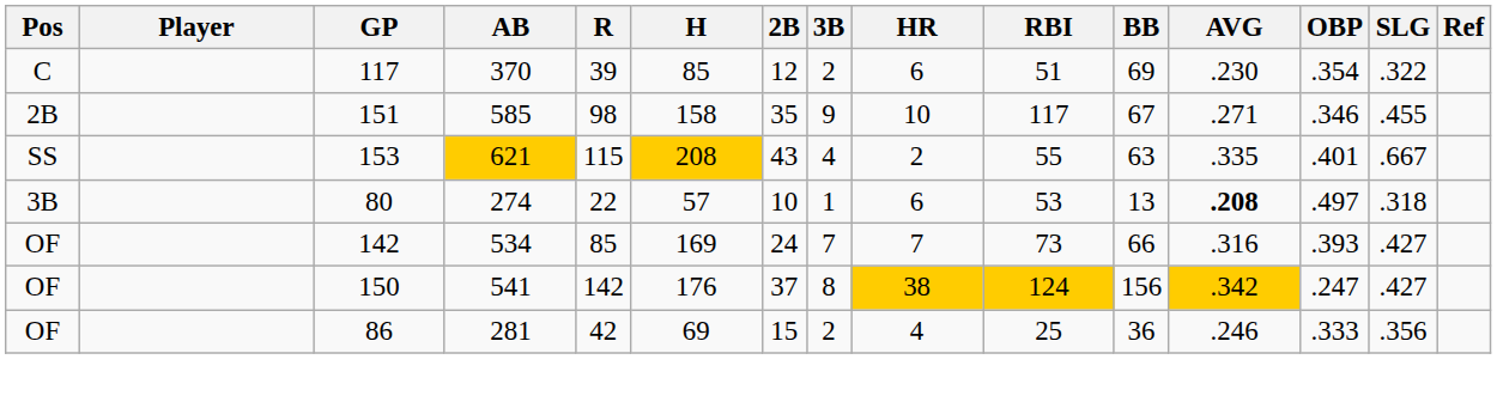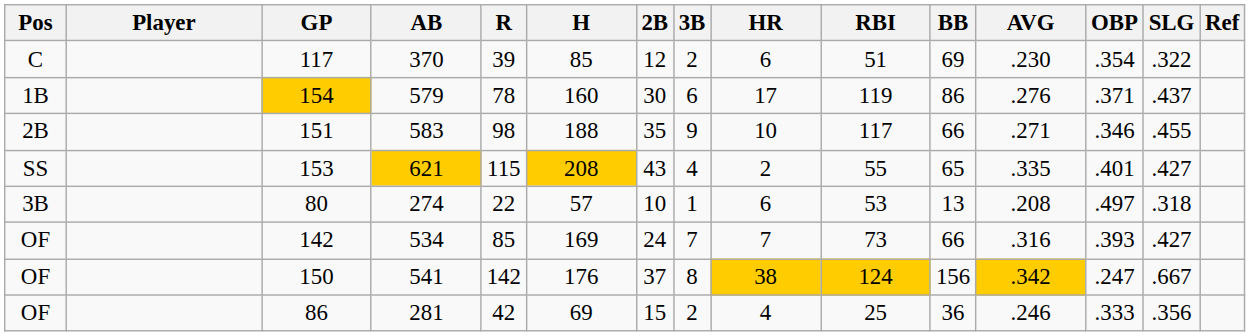 <table class="wikitable sortable">
 <tr>
 <th bgcolor="#DDDDFF" width="5%">Pos</th>
 <th bgcolor="#DDDDFF" width="16%">Player</th>
 <th bgcolor="#DDDDFF" width="9%">GP</th>
 <th bgcolor="#DDDDFF" width="9%">AB</th>
 <th>R</th>
 <th bgcolor="#DDDDFF" width="9%">H</th>
 <th>2B</th>
 <th>3B</th>
 <th bgcolor="#DDDDFF" width="9%">HR</th>
 <th bgcolor="#DDDDFF" width="9%">RBI</th>
 <th>BB</th>
 <th bgcolor="#DDDDFF" width="9%">AVG</th>
 <th>OBP</th>
 <th>SLG</th>
 <th>Ref</th>
 </tr>
 <tr align="center">
 <td>C</td>
 <td></td>
 <td>117</td>
 <td>370</td>
 <td>39</td>
 <td>85</td>
 <td>12</td>
 <td>2</td>
 <td>6</td>
 <td>51</td>
 <td>69</td>
 <td>.230</td>
 <td>.354</td>
 <td>.322</td>
 <td></td>
 </tr>
 <tr align="center">
+<td>1B</td>
+<td></td>
+<td bgcolor=#ffcc00>154</td>
+<td>579</td>
+<td>78</td>
+<td>160</td>
+<td>30</td>
+<td>6</td>
+<td>17</td>
+<td>119</td>
+<td>86</td>
+<td>.276</td>
+<td>.371</td>
+<td>.437</td>
+<td></td>
+</tr>
+<tr align="center">
 <td>2B</td>
 <td></td>
 <td>151</td>
-<td>585</td>
+<td>583</td>
 <td>98</td>
-<td>158</td>
+<td>188</td>
 <td>35</td>
 <td>9</td>
 <td>10</td>
 <td>117</td>
-<td>67</td>
+<td>66</td>
 <td>.271</td>
 <td>.346</td>
 <td>.455</td>
 <td></td>
 </tr>
 <tr align="center">
 <td>SS</td>
 <td></td>
 <td>153</td>
 <td bgcolor=#ffcc00>621</td>
 <td>115</td>
 <td bgcolor="#ffcc00">208</td>
 <td>43</td>
 <td>4</td>
 <td>2</td>
 <td>55</td>
-<td>63</td>
+<td>65</td>
 <td>.335</td>
 <td>.401</td>
-<td>.667</td>
+<td>.427</td>
 <td></td>
 </tr>
 <tr align="center">
 <td>3B</td>
 <td></td>
 <td>80</td>
 <td>274</td>
 <td>22</td>
 <td>57</td>
 <td>10</td>
 <td>1</td>
 <td>6</td>
 <td>53</td>
 <td>13</td>
-<td><strong>.208</strong></td>
+<td>.208</td>
 <td>.497</td>
 <td>.318</td>
 <td></td>
 </tr>
 <tr align="center">
 <td>OF</td>
 <td></td>
 <td>142</td>
 <td>534</td>
 <td>85</td>
 <td>169</td>
 <td>24</td>
 <td>7</td>
 <td>7</td>
 <td>73</td>
 <td>66</td>
 <td>.316</td>
 <td>.393</td>
 <td>.427</td>
 <td></td>
 </tr>
 <tr align="center">
 <td>OF</td>
 <td></td>
 <td>150</td>
 <td>541</td>
 <td>142</td>
 <td>176</td>
 <td>37</td>
 <td>8</td>
 <td bgcolor="#ffcc00">38</td>
 <td bgcolor="#ffcc00">124</td>
 <td>156</td>
 <td bgcolor="#ffcc00">.342</td>
 <td>.247</td>
-<td>.427</td>
+<td>.667</td>
 <td></td>
 </tr>
 <tr align="center">
 <td>OF</td>
 <td></td>
 <td>86</td>
 <td>281</td>
 <td>42</td>
 <td>69</td>
 <td>15</td>
 <td>2</td>
 <td>4</td>
 <td>25</td>
 <td>36</td>
 <td>.246</td>
 <td>.333</td>
 <td>.356</td>
 <td></td>
 </tr>
 </table>
